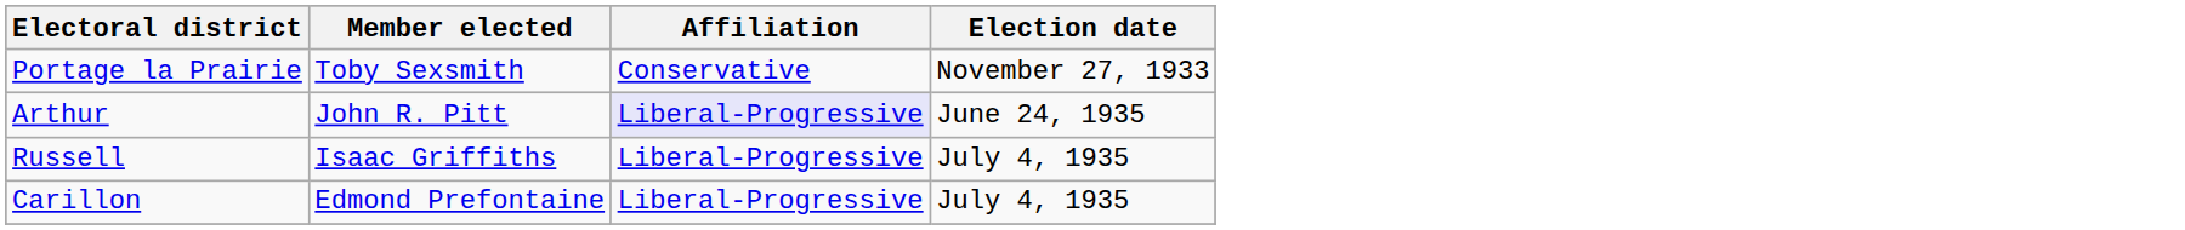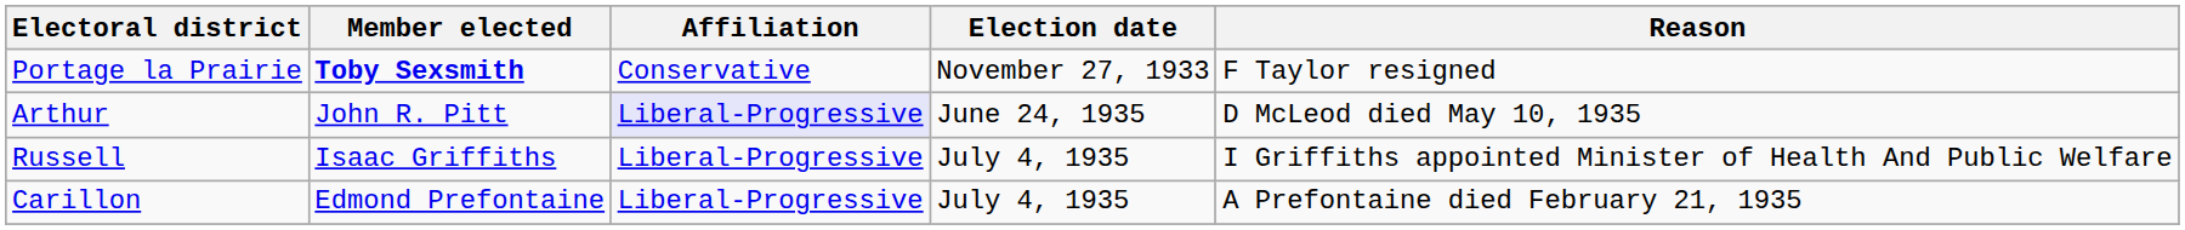 <table class="wikitable sortable">
 <tr>
 <th>Electoral district</th>
 <th>Member elected</th>
 <th>Affiliation</th>
 <th>Election date</th>
+<th>Reason</th>
 </tr>
 <tr>
 <td><a href='#'>Portage la Prairie</a></td>
-<td><a href='#'>Toby Sexsmith</a></td>
+<td><strong><a href='#'>Toby Sexsmith</a></strong></td>
 <td><a href='#'>Conservative</a></td>
 <td>November 27, 1933</td>
+<td>F Taylor resigned</td>
 </tr>
 <tr>
 <td><a href='#'>Arthur</a></td>
 <td><a href='#'>John R. Pitt</a></td>
 <td style="background: lavender;"><a href='#'>Liberal-Progressive</a></td>
 <td>June 24, 1935</td>
+<td>D McLeod died May 10, 1935</td>
 </tr>
 <tr>
 <td><a href='#'>Russell</a></td>
 <td><a href='#'>Isaac Griffiths</a></td>
 <td><a href='#'>Liberal-Progressive</a></td>
 <td>July 4, 1935</td>
+<td>I Griffiths appointed Minister of Health And Public Welfare</td>
 </tr>
 <tr>
 <td><a href='#'>Carillon</a></td>
 <td><a href='#'>Edmond Prefontaine</a></td>
 <td><a href='#'>Liberal-Progressive</a></td>
 <td>July 4, 1935</td>
+<td>A Prefontaine died February 21, 1935</td>
 </tr>
 </table>
